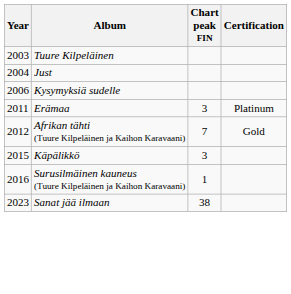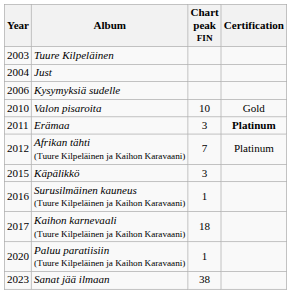 <table class="wikitable">
 <tr>
 <th>Year</th>
 <th>Album</th>
 <th>Chart <br>peak<br><small>FIN<br></small></th>
 <th>Certification</th>
 </tr>
 <tr>
 <td>2003</td>
 <td><em>Tuure Kilpeläinen</em></td>
 <td style="text-align:center;"></td>
 <td></td>
 </tr>
 <tr>
 <td>2004</td>
 <td><em>Just</em></td>
 <td style="text-align:center;"></td>
 <td></td>
 </tr>
 <tr>
 <td>2006</td>
 <td><em>Kysymyksiä sudelle</em></td>
 <td style="text-align:center;"></td>
 <td></td>
 </tr>
 <tr>
+<td>2010</td>
+<td><em>Valon pisaroita</em></td>
+<td style="text-align:center;">10</td>
+<td style="text-align:center;">Gold</td>
+</tr>
+<tr>
 <td>2011</td>
 <td><em>Erämaa</em></td>
 <td style="text-align:center;">3</td>
-<td style="text-align:center;">Platinum</td>
+<td style="text-align:center;"><strong>Platinum</strong></td>
 </tr>
 <tr>
 <td>2012</td>
 <td><em>Afrikan tähti</em> <br><small>(Tuure Kilpeläinen ja Kaihon Karavaani)</small></td>
 <td style="text-align:center;">7</td>
-<td style="text-align:center;">Gold</td>
+<td style="text-align:center;">Platinum</td>
 </tr>
 <tr>
 <td>2015</td>
 <td><em>Käpälikkö</em></td>
 <td style="text-align:center;">3</td>
 <td style="text-align:center;"></td>
 </tr>
 <tr>
 <td>2016</td>
 <td><em>Surusilmäinen kauneus</em> <br><small>(Tuure Kilpeläinen ja Kaihon Karavaani)</small></td>
 <td style="text-align:center;">1<br></td>
 <td style="text-align:center;"></td>
 </tr>
 <tr>
+<td>2017</td>
+<td><em>Kaihon karnevaali</em> <br><small>(Tuure Kilpeläinen ja Kaihon Karavaani)</small></td>
+<td style="text-align:center;">18<br></td>
+<td style="text-align:center;"></td>
+</tr>
+<tr>
+<td>2020</td>
+<td><em>Paluu paratiisiin</em> <br><small>(Tuure Kilpeläinen ja Kaihon Karavaani)</small></td>
+<td style="text-align:center;">1<br></td>
+<td style="text-align:center;"></td>
+</tr>
+<tr>
 <td>2023</td>
 <td><em>Sanat jää ilmaan</em></td>
 <td style="text-align:center;">38<br></td>
 <td style="text-align:center;"></td>
 </tr>
 </table>
